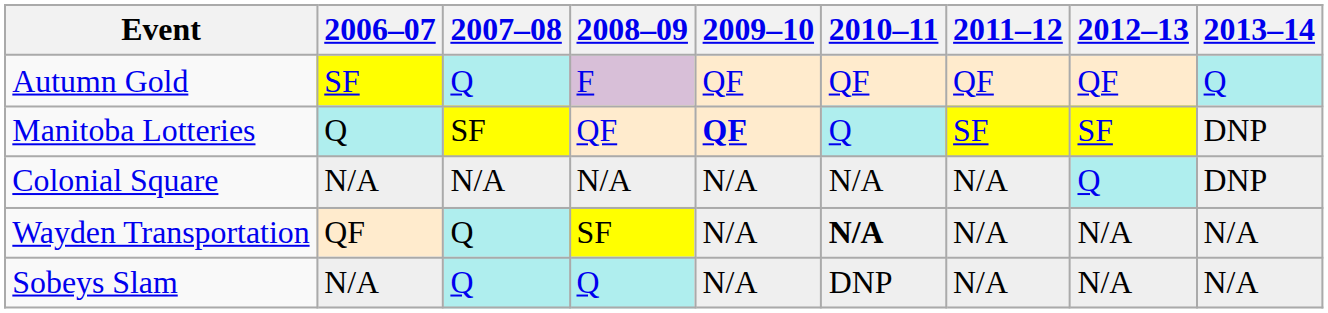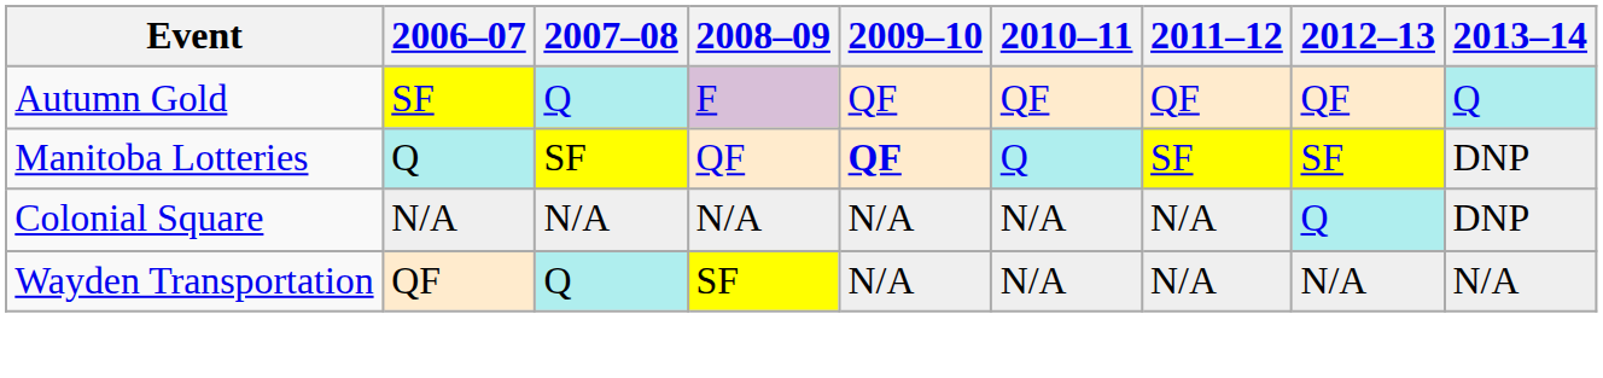 <table class="wikitable" border="1">
 <tr>
 <th>Event</th>
 <th><a href='#'>2006–07</a></th>
 <th><a href='#'>2007–08</a></th>
 <th><a href='#'>2008–09</a></th>
 <th><a href='#'>2009–10</a></th>
 <th><a href='#'>2010–11</a></th>
 <th><a href='#'>2011–12</a></th>
 <th><a href='#'>2012–13</a></th>
 <th><a href='#'>2013–14</a></th>
 </tr>
 <tr>
 <td><a href='#'>Autumn Gold</a></td>
 <td style="background:yellow;"><a href='#'>SF</a></td>
 <td style="background:#afeeee;"><a href='#'>Q</a></td>
 <td style="background:thistle;"><a href='#'>F</a></td>
 <td style="background:#ffebcd;"><a href='#'>QF</a></td>
 <td style="background:#ffebcd;"><a href='#'>QF</a></td>
 <td style="background:#ffebcd;"><a href='#'>QF</a></td>
 <td style="background:#ffebcd;"><a href='#'>QF</a></td>
 <td style="background:#afeeee;"><a href='#'>Q</a></td>
 </tr>
 <tr>
 <td><a href='#'>Manitoba Lotteries</a></td>
 <td style="background:#afeeee;">Q</td>
 <td style="background:yellow;">SF</td>
 <td style="background:#ffebcd;"><a href='#'>QF</a></td>
 <td style="background:#ffebcd;"><strong><a href='#'>QF</a></strong></td>
 <td style="background:#afeeee;"><a href='#'>Q</a></td>
 <td style="background:yellow;"><a href='#'>SF</a></td>
 <td style="background:yellow;"><a href='#'>SF</a></td>
 <td style="background:#EFEFEF;">DNP</td>
 </tr>
 <tr>
 <td><a href='#'>Colonial Square</a></td>
 <td style="background:#EFEFEF;">N/A</td>
 <td style="background:#EFEFEF;">N/A</td>
 <td style="background:#EFEFEF;">N/A</td>
 <td style="background:#EFEFEF;">N/A</td>
 <td style="background:#EFEFEF;">N/A</td>
 <td style="background:#EFEFEF;">N/A</td>
 <td style="background:#afeeee;"><a href='#'>Q</a></td>
 <td style="background:#EFEFEF;">DNP</td>
 </tr>
 <tr>
 <td><a href='#'>Wayden Transportation</a></td>
 <td style="background:#ffebcd;">QF</td>
 <td style="background:#afeeee;">Q</td>
 <td style="background:yellow;">SF</td>
 <td style="background:#EFEFEF;">N/A</td>
-<td style="background:#EFEFEF;"><strong>N/A</strong></td>
 <td style="background:#EFEFEF;">N/A</td>
-<td style="background:#EFEFEF;">N/A</td>
-<td style="background:#EFEFEF;">N/A</td>
-</tr>
-<tr>
-<td><a href='#'>Sobeys Slam</a></td>
-<td style="background:#EFEFEF;">N/A</td>
-<td style="background:#afeeee;"><a href='#'>Q</a></td>
-<td style="background:#afeeee;"><a href='#'>Q</a></td>
-<td style="background:#EFEFEF;">N/A</td>
-<td style="background:#EFEFEF;">DNP</td>
 <td style="background:#EFEFEF;">N/A</td>
 <td style="background:#EFEFEF;">N/A</td>
 <td style="background:#EFEFEF;">N/A</td>
 </tr>
 </table>
